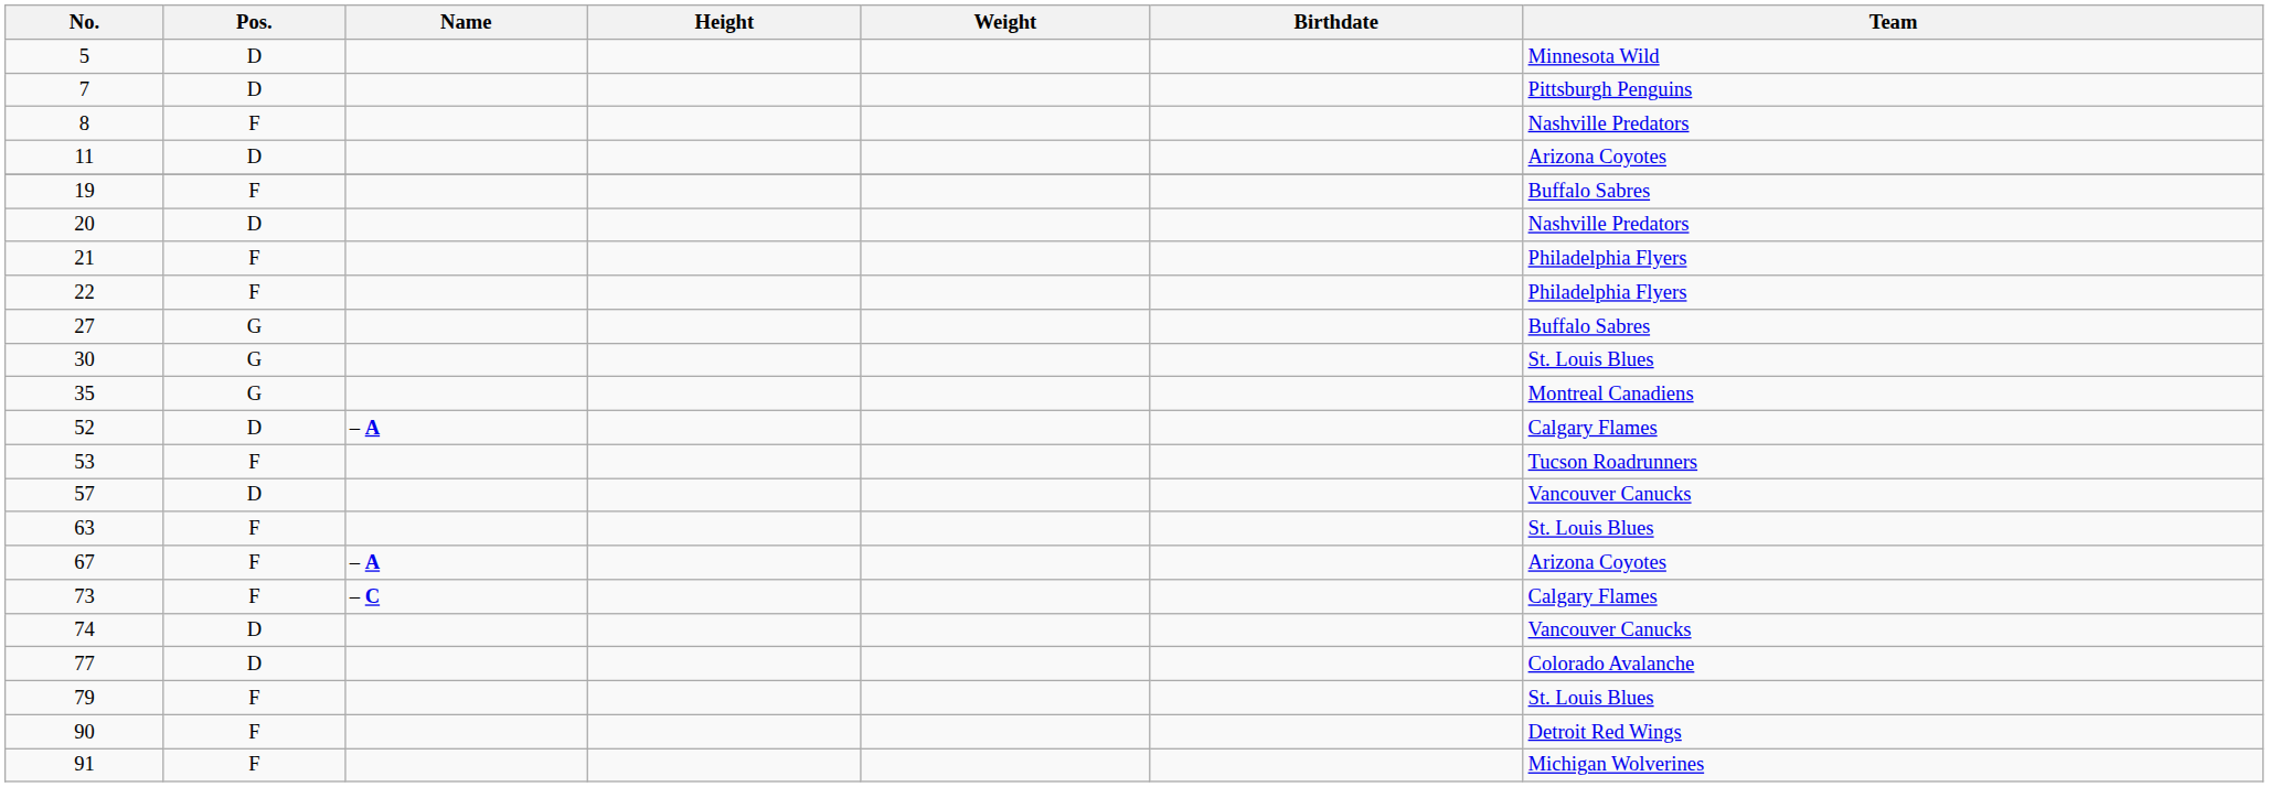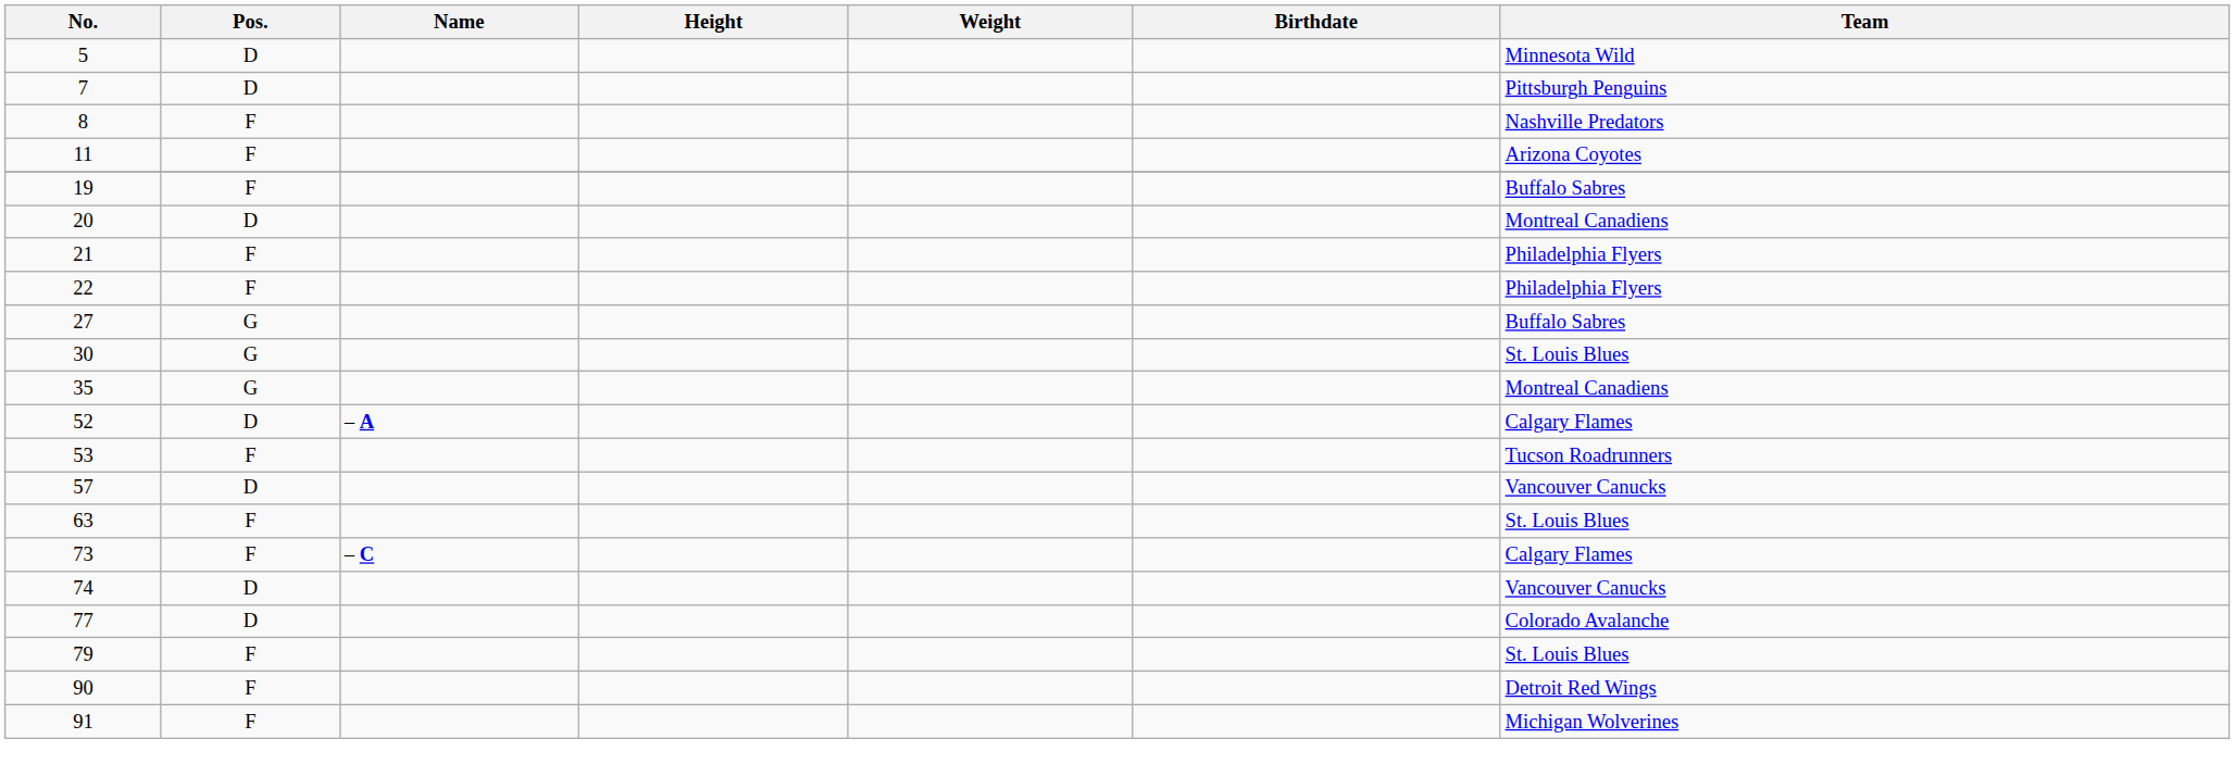 <table width="80%" class="wikitable sortable" style="font-size: 90%; text-align: center;">
 <tr>
 <th>No.</th>
 <th>Pos.</th>
 <th>Name</th>
 <th>Height</th>
 <th>Weight</th>
 <th>Birthdate</th>
 <th>Team</th>
 </tr>
 <tr>
 <td>5</td>
 <td>D</td>
 <td align=left></td>
 <td></td>
 <td></td>
 <td></td>
 <td style="text-align:left;"> <a href='#'>Minnesota Wild</a></td>
 </tr>
 <tr>
 <td>7</td>
 <td>D</td>
 <td align=left></td>
 <td></td>
 <td></td>
 <td></td>
 <td style="text-align:left;"> <a href='#'>Pittsburgh Penguins</a></td>
 </tr>
 <tr>
 <td>8</td>
 <td>F</td>
 <td align=left></td>
 <td></td>
 <td></td>
 <td></td>
 <td style="text-align:left;"> <a href='#'>Nashville Predators</a></td>
 </tr>
 <tr>
 <td>11</td>
-<td>D</td>
+<td>F</td>
 <td align=left></td>
 <td></td>
 <td></td>
 <td></td>
 <td style="text-align:left;"> <a href='#'>Arizona Coyotes</a></td>
 </tr>
 <tr>
 </tr>
 <tr>
 <td>19</td>
 <td>F</td>
 <td align=left></td>
 <td></td>
 <td></td>
 <td></td>
 <td style="text-align:left;"> <a href='#'>Buffalo Sabres</a></td>
 </tr>
 <tr>
 <td>20</td>
 <td>D</td>
 <td align=left></td>
 <td></td>
 <td></td>
 <td></td>
-<td style="text-align:left;"> <a href='#'>Nashville Predators</a></td>
+<td style="text-align:left;"> <a href='#'>Montreal Canadiens</a></td>
 </tr>
 <tr>
 <td>21</td>
 <td>F</td>
 <td align=left></td>
 <td></td>
 <td></td>
 <td></td>
 <td style="text-align:left;"> <a href='#'>Philadelphia Flyers</a></td>
 </tr>
 <tr>
 <td>22</td>
 <td>F</td>
 <td align=left></td>
 <td></td>
 <td></td>
 <td></td>
 <td style="text-align:left;"> <a href='#'>Philadelphia Flyers</a></td>
 </tr>
 <tr>
 <td>27</td>
 <td>G</td>
 <td align=left></td>
 <td></td>
 <td></td>
 <td></td>
 <td style="text-align:left;"> <a href='#'>Buffalo Sabres</a></td>
 </tr>
 <tr>
 <td>30</td>
 <td>G</td>
 <td align=left></td>
 <td></td>
 <td></td>
 <td></td>
 <td style="text-align:left;"> <a href='#'>St. Louis Blues</a></td>
 </tr>
 <tr>
 <td>35</td>
 <td>G</td>
 <td align=left></td>
 <td></td>
 <td></td>
 <td></td>
 <td style="text-align:left;"> <a href='#'>Montreal Canadiens</a></td>
 </tr>
 <tr>
 <td>52</td>
 <td>D</td>
 <td align=left> – <strong><a href='#'>A</a></strong></td>
 <td></td>
 <td></td>
 <td></td>
 <td style="text-align:left;"> <a href='#'>Calgary Flames</a></td>
 </tr>
 <tr>
 <td>53</td>
 <td>F</td>
 <td align=left></td>
 <td></td>
 <td></td>
 <td></td>
 <td style="text-align:left;"> <a href='#'>Tucson Roadrunners</a></td>
 </tr>
 <tr>
 <td>57</td>
 <td>D</td>
 <td align=left></td>
 <td></td>
 <td></td>
 <td></td>
 <td style="text-align:left;"> <a href='#'>Vancouver Canucks</a></td>
 </tr>
 <tr>
 <td>63</td>
 <td>F</td>
 <td align=left></td>
 <td></td>
 <td></td>
 <td></td>
 <td style="text-align:left;"> <a href='#'>St. Louis Blues</a></td>
 </tr>
 <tr>
-<td>67</td>
-<td>F</td>
-<td align=left> – <strong><a href='#'>A</a></strong></td>
-<td></td>
-<td></td>
-<td></td>
-<td style="text-align:left;"> <a href='#'>Arizona Coyotes</a></td>
-</tr>
-<tr>
 <td>73</td>
 <td>F</td>
 <td align=left> – <strong><a href='#'>C</a></strong></td>
 <td></td>
 <td></td>
 <td></td>
 <td style="text-align:left;"> <a href='#'>Calgary Flames</a></td>
 </tr>
 <tr>
 <td>74</td>
 <td>D</td>
 <td align=left></td>
 <td></td>
 <td></td>
 <td></td>
 <td style="text-align:left;"> <a href='#'>Vancouver Canucks</a></td>
 </tr>
 <tr>
 <td>77</td>
 <td>D</td>
 <td align=left></td>
 <td></td>
 <td></td>
 <td></td>
 <td style="text-align:left;"> <a href='#'>Colorado Avalanche</a></td>
 </tr>
 <tr>
 <td>79</td>
 <td>F</td>
 <td align=left></td>
 <td></td>
 <td></td>
 <td></td>
 <td style="text-align:left;"> <a href='#'>St. Louis Blues</a></td>
 </tr>
 <tr>
 <td>90</td>
 <td>F</td>
 <td align=left></td>
 <td></td>
 <td></td>
 <td></td>
 <td style="text-align:left;"> <a href='#'>Detroit Red Wings</a></td>
 </tr>
 <tr>
 <td>91</td>
 <td>F</td>
 <td align=left></td>
 <td></td>
 <td></td>
 <td></td>
 <td style="text-align:left;"> <a href='#'>Michigan Wolverines</a></td>
 </tr>
 </table>
